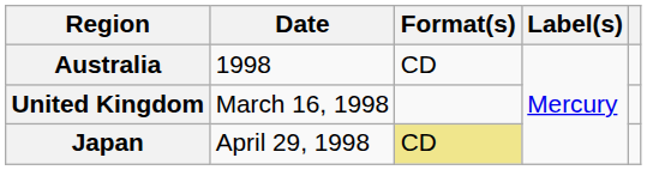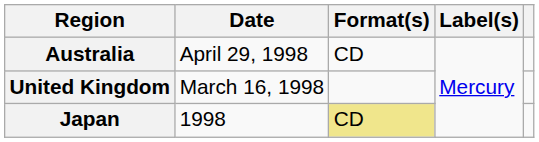 <table class="wikitable plainrowheaders">
 <tr>
 <th scope="col">Region</th>
 <th scope="col">Date</th>
 <th scope="col">Format(s)</th>
 <th scope="col">Label(s)</th>
 <th scope="col"></th>
 </tr>
 <tr>
 <th scope="row">Australia</th>
-<td>1998</td>
+<td>April 29, 1998</td>
 <td>CD</td>
 <td rowspan="3"><a href='#'>Mercury</a></td>
 <td></td>
 </tr>
 <tr>
 <th scope="row">United Kingdom</th>
 <td>March 16, 1998</td>
 <td></td>
 <td></td>
 </tr>
 <tr>
 <th scope="row">Japan</th>
-<td>April 29, 1998</td>
+<td>1998</td>
 <td style="background: khaki;">CD</td>
 <td></td>
 </tr>
 </table>
